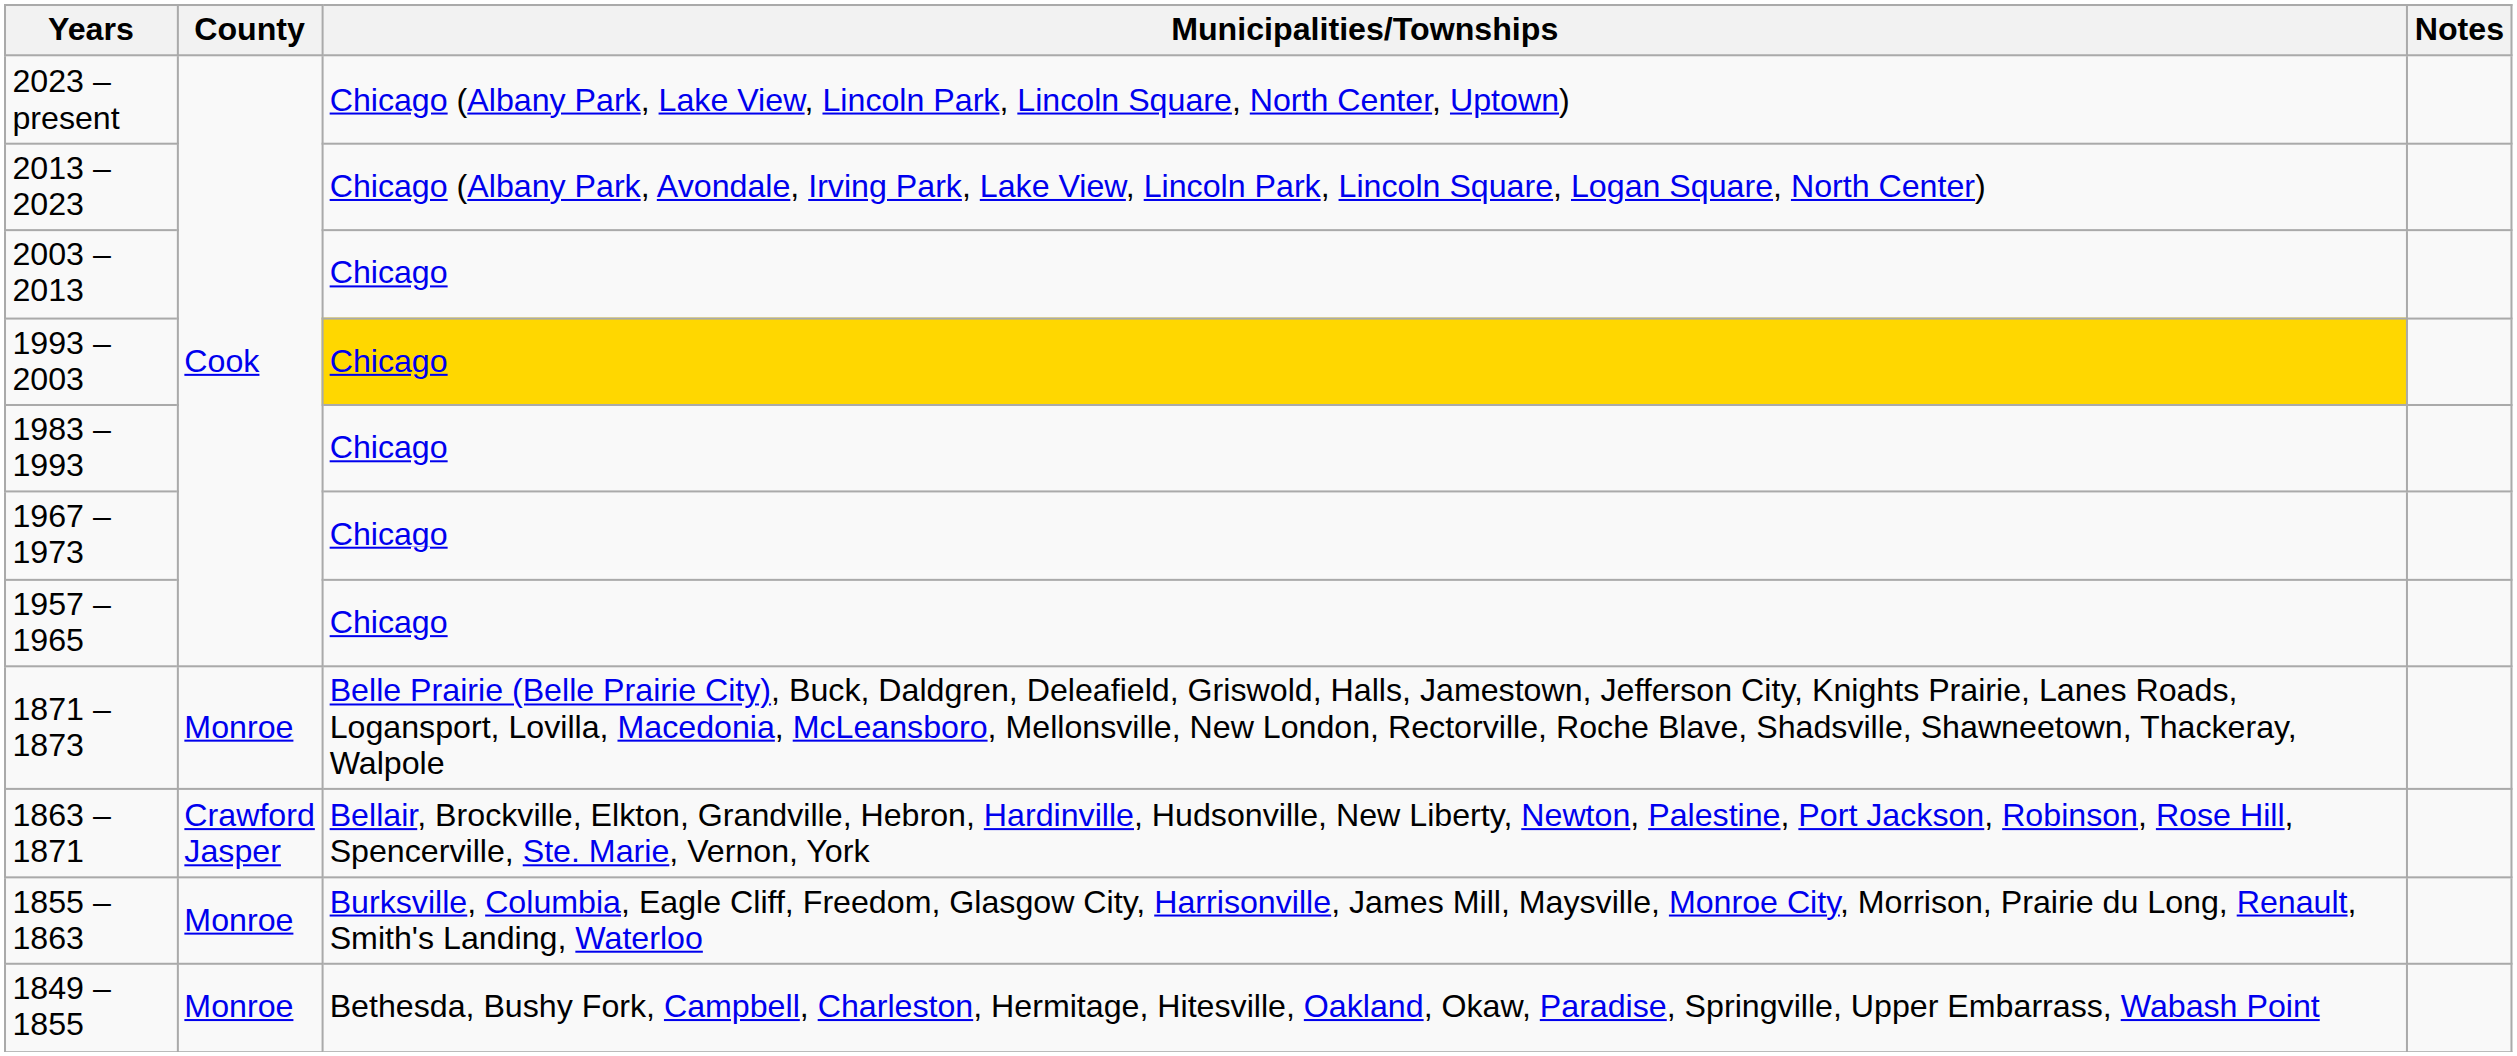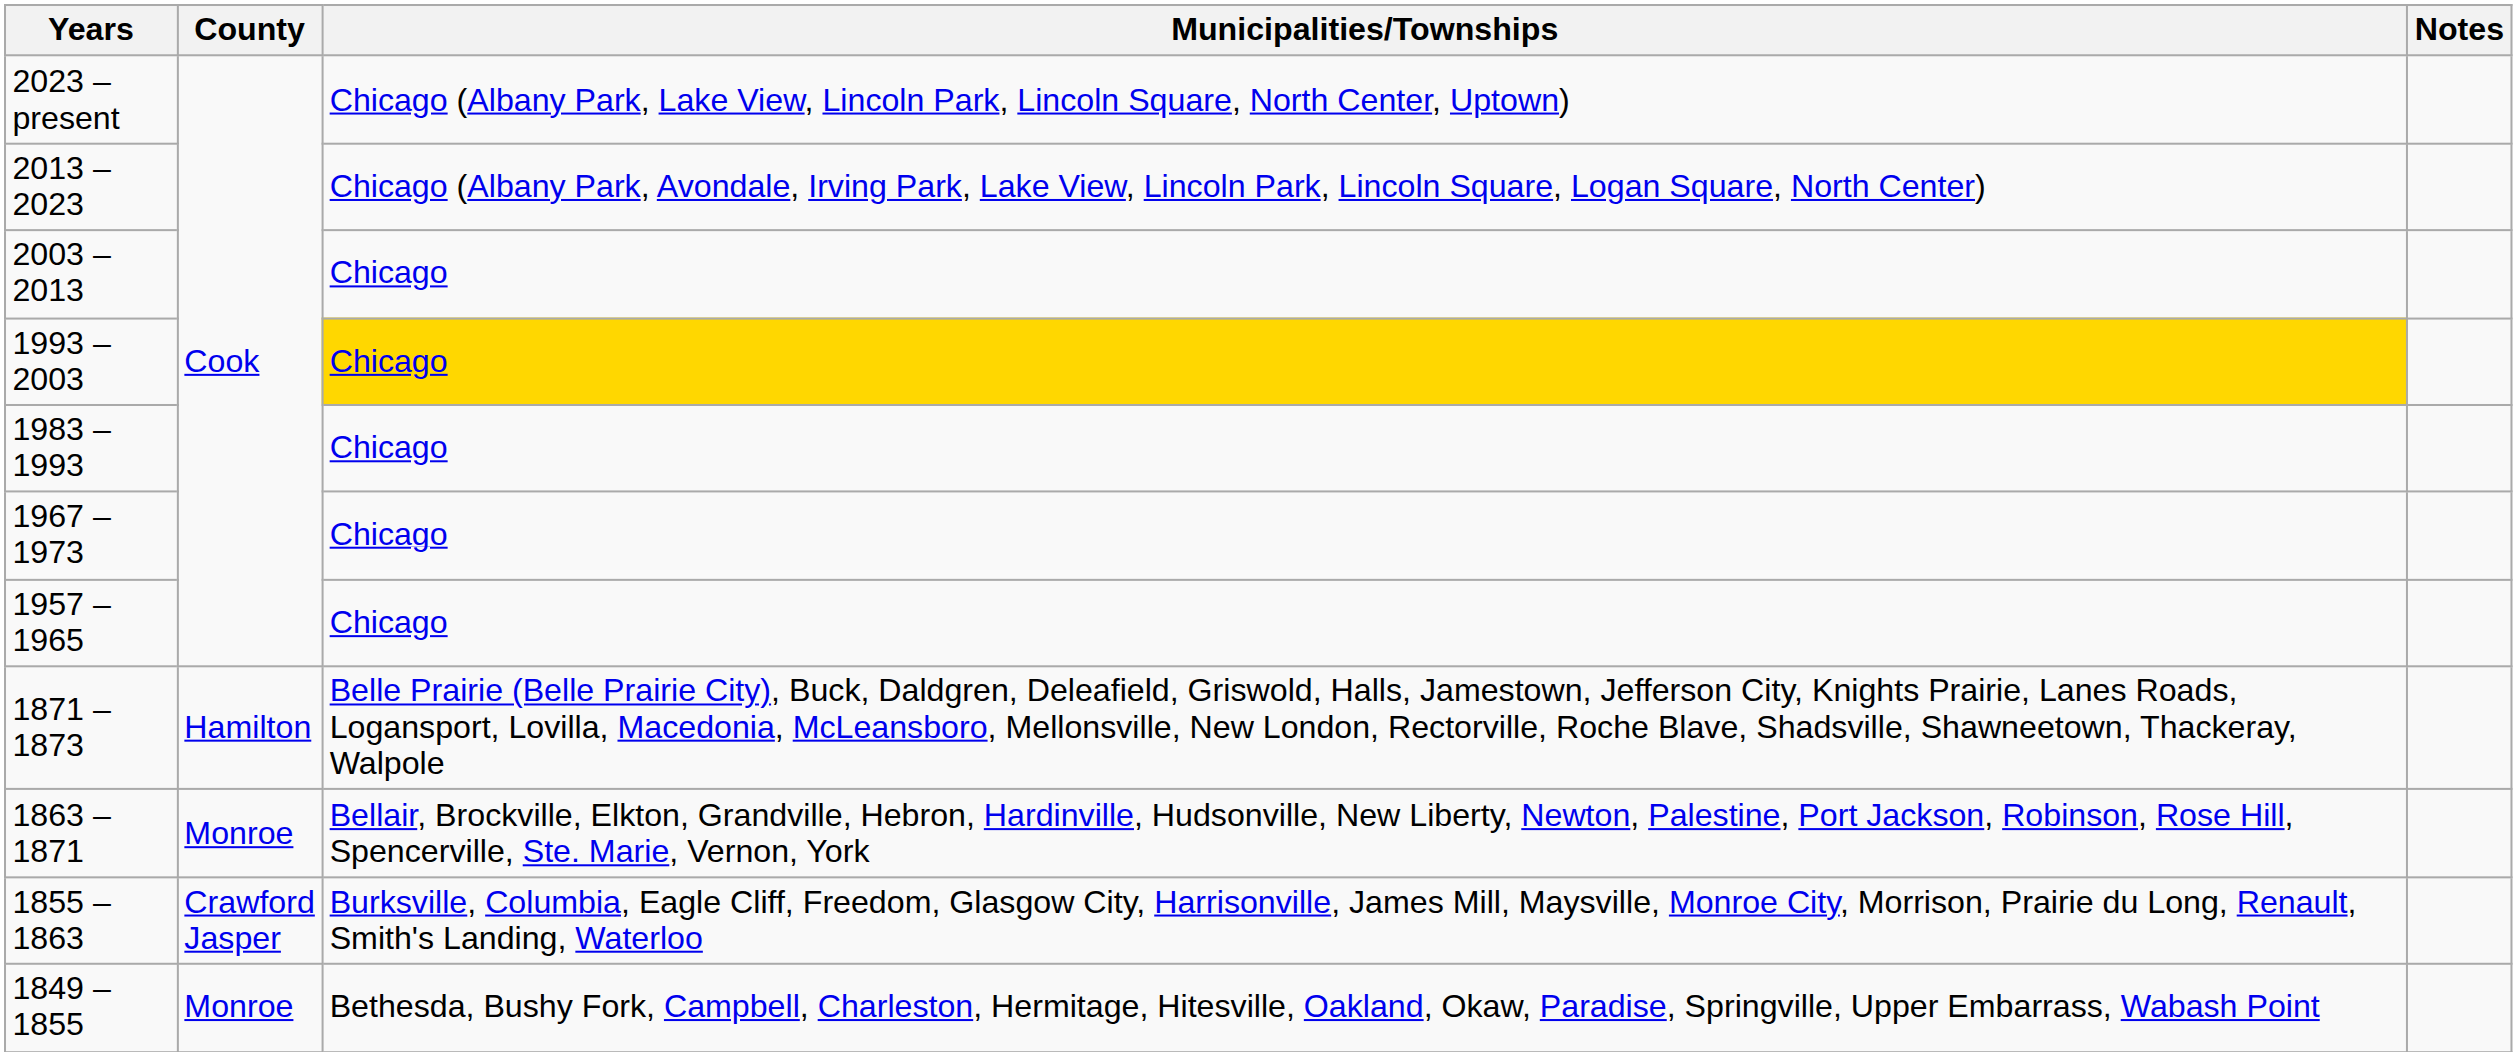 <table class=wikitable>
 <tr valign=bottom>
 <th>Years</th>
 <th>County</th>
 <th>Municipalities/Townships</th>
 <th>Notes</th>
 </tr>
 <tr>
 <td>2023 – present</td>
 <td rowspan=7><a href='#'>Cook</a></td>
 <td><a href='#'>Chicago</a> (<a href='#'>Albany Park</a>, <a href='#'>Lake View</a>, <a href='#'>Lincoln Park</a>, <a href='#'>Lincoln Square</a>, <a href='#'>North Center</a>, <a href='#'>Uptown</a>)</td>
 <td></td>
 </tr>
 <tr>
 <td>2013 – 2023</td>
 <td><a href='#'>Chicago</a> (<a href='#'>Albany Park</a>, <a href='#'>Avondale</a>, <a href='#'>Irving Park</a>, <a href='#'>Lake View</a>, <a href='#'>Lincoln Park</a>, <a href='#'>Lincoln Square</a>, <a href='#'>Logan Square</a>, <a href='#'>North Center</a>)</td>
 <td></td>
 </tr>
 <tr>
 <td>2003 – 2013</td>
 <td><a href='#'>Chicago</a></td>
 <td></td>
 </tr>
 <tr>
 <td>1993 – 2003</td>
 <td style="background: gold;"><a href='#'>Chicago</a></td>
 <td></td>
 </tr>
 <tr>
 <td>1983 – 1993</td>
 <td><a href='#'>Chicago</a></td>
 <td></td>
 </tr>
 <tr>
 <td>1967 – 1973</td>
 <td><a href='#'>Chicago</a></td>
 <td></td>
 </tr>
 <tr>
 <td>1957 – 1965</td>
 <td><a href='#'>Chicago</a></td>
 <td></td>
 </tr>
 <tr>
 <td>1871 – 1873</td>
-<td><a href='#'>Monroe</a></td>
+<td><a href='#'>Hamilton</a></td>
 <td><a href='#'>Belle Prairie (Belle Prairie City)</a>, Buck, Daldgren, Deleafield, Griswold, Halls, Jamestown, Jefferson City, Knights Prairie, Lanes Roads, Logansport, Lovilla, <a href='#'>Macedonia</a>, <a href='#'>McLeansboro</a>, Mellonsville, New London, Rectorville, Roche Blave, Shadsville, Shawneetown, Thackeray, Walpole</td>
 <td></td>
 </tr>
 <tr>
 <td>1863 – 1871</td>
-<td><a href='#'>Crawford</a><br><a href='#'>Jasper</a></td>
+<td><a href='#'>Monroe</a></td>
 <td><a href='#'>Bellair</a>, Brockville, Elkton, Grandville, Hebron, <a href='#'>Hardinville</a>, Hudsonville, New Liberty, <a href='#'>Newton</a>, <a href='#'>Palestine</a>, <a href='#'>Port Jackson</a>, <a href='#'>Robinson</a>, <a href='#'>Rose Hill</a>, Spencerville, <a href='#'>Ste. Marie</a>, Vernon, York</td>
 <td></td>
 </tr>
 <tr>
 <td>1855 – 1863</td>
-<td><a href='#'>Monroe</a></td>
+<td><a href='#'>Crawford</a><br><a href='#'>Jasper</a></td>
 <td><a href='#'>Burksville</a>, <a href='#'>Columbia</a>, Eagle Cliff, Freedom, Glasgow City, <a href='#'>Harrisonville</a>, James Mill, Maysville, <a href='#'>Monroe City</a>, Morrison, Prairie du Long, <a href='#'>Renault</a>, Smith's Landing, <a href='#'>Waterloo</a></td>
 <td></td>
 </tr>
 <tr>
 <td>1849 – 1855</td>
 <td><a href='#'>Monroe</a></td>
 <td>Bethesda, Bushy Fork, <a href='#'>Campbell</a>, <a href='#'>Charleston</a>, Hermitage, Hitesville, <a href='#'>Oakland</a>, Okaw, <a href='#'>Paradise</a>, Springville, Upper Embarrass, <a href='#'>Wabash Point</a></td>
 <td></td>
 </tr>
 </table>
